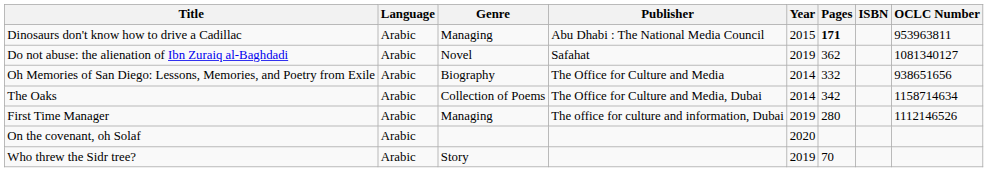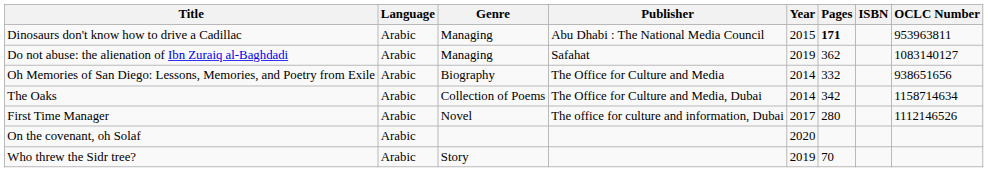 <table class="wikitable">
 <tr>
 <th>Title</th>
 <th>Language</th>
 <th>Genre</th>
 <th>Publisher</th>
 <th>Year</th>
 <th>Pages</th>
 <th>ISBN</th>
 <th>OCLC Number</th>
 </tr>
 <tr>
 <td>Dinosaurs don't know how to drive a Cadillac</td>
 <td>Arabic</td>
 <td>Managing</td>
 <td>Abu Dhabi : The National Media Council</td>
 <td>2015</td>
 <td><strong>171</strong></td>
 <td></td>
 <td>953963811</td>
 </tr>
 <tr>
 <td>Do not abuse: the alienation of <a href='#'>Ibn Zuraiq al-Baghdadi</a></td>
 <td>Arabic</td>
-<td>Novel</td>
+<td>Managing</td>
 <td>Safahat</td>
 <td>2019</td>
 <td>362</td>
 <td></td>
-<td>1081340127</td>
+<td>1083140127</td>
 </tr>
 <tr>
 <td>Oh Memories of San Diego: Lessons, Memories, and Poetry from Exile</td>
 <td>Arabic</td>
 <td>Biography</td>
 <td>The Office for Culture and Media</td>
 <td>2014</td>
 <td>332</td>
 <td></td>
 <td>938651656</td>
 </tr>
 <tr>
 <td>The Oaks</td>
 <td>Arabic</td>
 <td>Collection of Poems</td>
 <td>The Office for Culture and Media, Dubai</td>
 <td>2014</td>
 <td>342</td>
 <td></td>
 <td>1158714634</td>
 </tr>
 <tr>
 <td>First Time Manager</td>
 <td>Arabic</td>
-<td>Managing</td>
+<td>Novel</td>
 <td>The office for culture and information,   Dubai</td>
-<td>2019</td>
+<td>2017</td>
 <td>280</td>
 <td></td>
 <td>1112146526</td>
 </tr>
 <tr>
 <td>On the covenant, oh Solaf</td>
 <td>Arabic</td>
 <td></td>
 <td></td>
 <td>2020</td>
 <td></td>
 <td></td>
 <td></td>
 </tr>
 <tr>
 <td>Who threw the Sidr tree?</td>
 <td>Arabic</td>
 <td>Story</td>
 <td></td>
 <td>2019</td>
 <td>70</td>
 <td></td>
 <td></td>
 </tr>
 </table>
